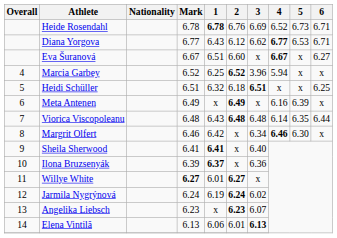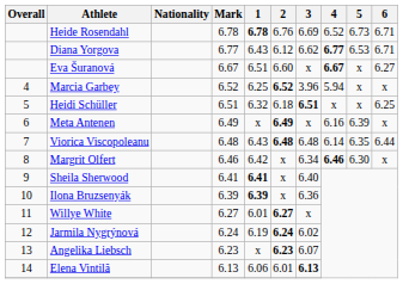 <table class="wikitable sortable" style="text-align:center">
 <tr>
 <th>Overall</th>
 <th>Athlete</th>
 <th>Nationality</th>
 <th>Mark</th>
 <th>1</th>
 <th>2</th>
 <th>3</th>
 <th>4</th>
 <th>5</th>
 <th>6</th>
 </tr>
 <tr>
 <td></td>
 <td align=left><a href='#'>Heide Rosendahl</a></td>
 <td align=left></td>
 <td>6.78</td>
 <td><strong>6.78</strong></td>
 <td>6.76</td>
 <td>6.69</td>
 <td>6.52</td>
 <td>6.73</td>
 <td>6.71</td>
 </tr>
 <tr>
 <td></td>
 <td align=left><a href='#'>Diana Yorgova</a></td>
 <td align=left></td>
 <td>6.77</td>
 <td>6.43</td>
 <td>6.12</td>
 <td>6.62</td>
 <td><strong>6.77</strong></td>
 <td>6.53</td>
 <td>6.71</td>
 </tr>
 <tr>
 <td></td>
 <td align=left><a href='#'>Eva Šuranová</a></td>
 <td align=left></td>
 <td>6.67</td>
 <td>6.51</td>
 <td>6.60</td>
 <td>x</td>
 <td><strong>6.67</strong></td>
 <td>x</td>
 <td>6.27</td>
 </tr>
 <tr>
 <td>4</td>
 <td align=left><a href='#'>Marcia Garbey</a></td>
 <td align=left></td>
 <td>6.52</td>
 <td>6.25</td>
 <td><strong>6.52</strong></td>
 <td>3.96</td>
 <td>5.94</td>
 <td>x</td>
 <td>x</td>
 </tr>
 <tr>
 <td>5</td>
 <td align=left><a href='#'>Heidi Schüller</a></td>
 <td align=left></td>
 <td>6.51</td>
 <td>6.32</td>
 <td>6.18</td>
 <td><strong>6.51</strong></td>
 <td>x</td>
 <td>x</td>
 <td>6.25</td>
 </tr>
 <tr>
 <td>6</td>
 <td align=left><a href='#'>Meta Antenen</a></td>
 <td align=left></td>
 <td>6.49</td>
 <td>x</td>
 <td><strong>6.49</strong></td>
 <td>x</td>
 <td>6.16</td>
 <td>6.39</td>
 <td>x</td>
 </tr>
 <tr>
 <td>7</td>
 <td align=left><a href='#'>Viorica Viscopoleanu</a></td>
 <td align=left></td>
 <td>6.48</td>
 <td>6.43</td>
 <td><strong>6.48</strong></td>
 <td>6.48</td>
 <td>6.14</td>
 <td>6.35</td>
 <td>6.44</td>
 </tr>
 <tr>
 <td>8</td>
 <td align=left><a href='#'>Margrit Olfert</a></td>
 <td align=left></td>
 <td>6.46</td>
 <td>6.42</td>
 <td>x</td>
 <td>6.34</td>
 <td><strong>6.46</strong></td>
 <td>6.30</td>
 <td>x</td>
 </tr>
 <tr>
 <td>9</td>
 <td align=left><a href='#'>Sheila Sherwood</a></td>
 <td align=left></td>
 <td>6.41</td>
 <td><strong>6.41</strong></td>
 <td>x</td>
 <td>6.40</td>
 </tr>
 <tr>
 <td>10</td>
 <td align=left><a href='#'>Ilona Bruzsenyák</a></td>
 <td align=left></td>
 <td>6.39</td>
-<td><strong>6.37</strong></td>
+<td><strong>6.39</strong></td>
 <td>x</td>
 <td>6.36</td>
 </tr>
 <tr>
 <td>11</td>
 <td align=left><a href='#'>Willye White</a></td>
 <td align=left></td>
-<td><strong>6.27</strong></td>
+<td>6.27</td>
 <td>6.01</td>
 <td><strong>6.27</strong></td>
 <td>x</td>
 </tr>
 <tr>
 <td>12</td>
 <td align=left><a href='#'>Jarmila Nygrýnová</a></td>
 <td align=left></td>
 <td>6.24</td>
 <td>6.19</td>
 <td><strong>6.24</strong></td>
 <td>6.02</td>
 </tr>
 <tr>
 <td>13</td>
 <td align=left><a href='#'>Angelika Liebsch</a></td>
 <td align=left></td>
 <td>6.23</td>
 <td>x</td>
 <td><strong>6.23</strong></td>
 <td>6.07</td>
 </tr>
 <tr>
 <td>14</td>
 <td align=left><a href='#'>Elena Vintilă</a></td>
 <td align=left></td>
 <td>6.13</td>
 <td>6.06</td>
 <td>6.01</td>
 <td><strong>6.13</strong></td>
 </tr>
 <tr>
 </tr>
 </table>
